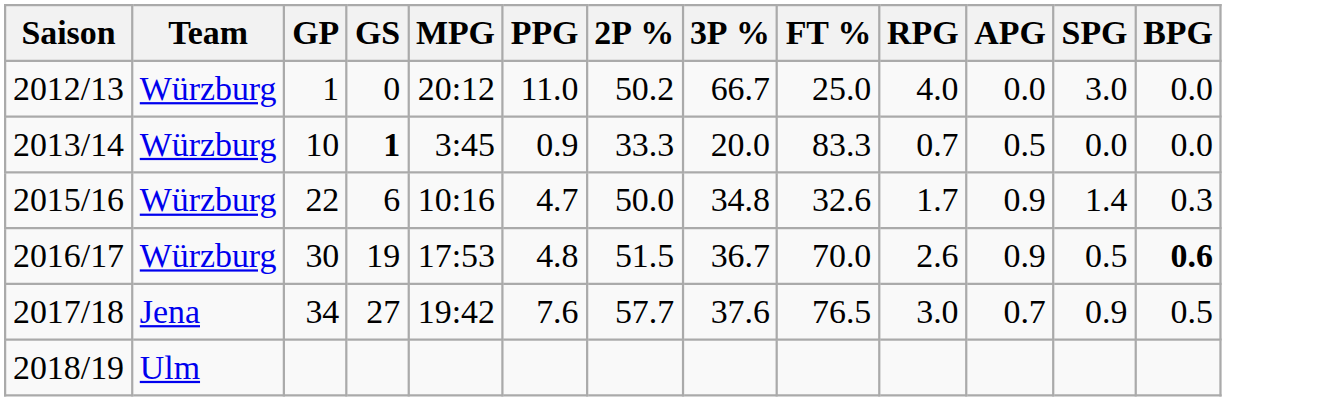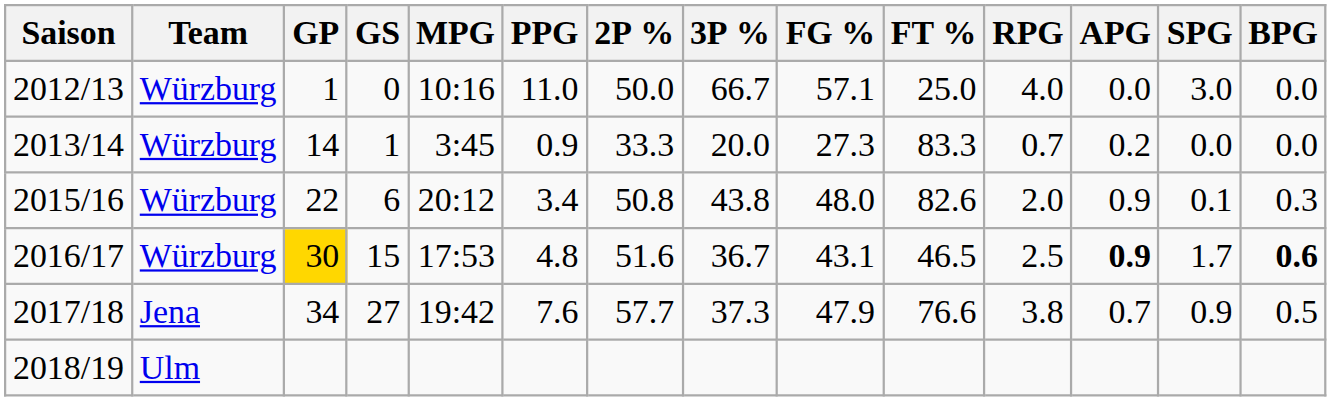 <table class="wikitable sortable" style="font-size:95%; text-align:right;">
 <tr>
 <th>Saison</th>
 <th>Team</th>
 <th>GP</th>
 <th>GS</th>
 <th>MPG</th>
 <th>PPG</th>
 <th>2P %</th>
 <th>3P %</th>
+<th>FG %</th>
 <th>FT %</th>
 <th>RPG</th>
 <th>APG</th>
 <th>SPG</th>
 <th>BPG</th>
 </tr>
 <tr>
 <td align="left">2012/13</td>
 <td align="left"><a href='#'>Würzburg</a></td>
 <td>1</td>
 <td>0</td>
-<td>20:12</td>
+<td>10:16</td>
 <td>11.0</td>
-<td>50.2</td>
+<td>50.0</td>
 <td>66.7</td>
+<td>57.1</td>
 <td>25.0</td>
 <td>4.0</td>
 <td>0.0</td>
 <td>3.0</td>
 <td>0.0</td>
 </tr>
 <tr>
 <td align="left">2013/14</td>
 <td align="left"><a href='#'>Würzburg</a></td>
-<td>10</td>
-<td><strong>1</strong></td>
+<td>14</td>
+<td>1</td>
 <td>3:45</td>
 <td>0.9</td>
 <td>33.3</td>
 <td>20.0</td>
+<td>27.3</td>
 <td>83.3</td>
 <td>0.7</td>
-<td>0.5</td>
+<td>0.2</td>
 <td>0.0</td>
 <td>0.0</td>
 </tr>
 <tr>
 <td align="left">2015/16</td>
 <td align="left"><a href='#'>Würzburg</a></td>
 <td>22</td>
 <td>6</td>
-<td>10:16</td>
-<td>4.7</td>
-<td>50.0</td>
-<td>34.8</td>
-<td>32.6</td>
-<td>1.7</td>
+<td>20:12</td>
+<td>3.4</td>
+<td>50.8</td>
+<td>43.8</td>
+<td>48.0</td>
+<td>82.6</td>
+<td>2.0</td>
 <td>0.9</td>
-<td>1.4</td>
+<td>0.1</td>
 <td>0.3</td>
 </tr>
 <tr>
 <td align="left">2016/17</td>
 <td align="left"><a href='#'>Würzburg</a></td>
-<td>30</td>
-<td>19</td>
+<td style="background: gold;">30</td>
+<td>15</td>
 <td>17:53</td>
 <td>4.8</td>
-<td>51.5</td>
+<td>51.6</td>
 <td>36.7</td>
-<td>70.0</td>
-<td>2.6</td>
-<td>0.9</td>
-<td>0.5</td>
+<td>43.1</td>
+<td>46.5</td>
+<td>2.5</td>
+<td><strong>0.9</strong></td>
+<td>1.7</td>
 <td><strong>0.6</strong></td>
 </tr>
 <tr>
 <td align="left">2017/18</td>
 <td align="left"><a href='#'>Jena</a></td>
 <td>34</td>
 <td>27</td>
 <td>19:42</td>
 <td>7.6</td>
 <td>57.7</td>
-<td>37.6</td>
-<td>76.5</td>
-<td>3.0</td>
+<td>37.3</td>
+<td>47.9</td>
+<td>76.6</td>
+<td>3.8</td>
 <td>0.7</td>
 <td>0.9</td>
 <td>0.5</td>
 </tr>
 <tr>
 <td align="left">2018/19</td>
 <td align="left"><a href='#'>Ulm</a></td>
 <td></td>
 <td></td>
 <td></td>
 <td></td>
 <td></td>
 <td></td>
 <td></td>
 <td></td>
 <td></td>
 <td></td>
 <td></td>
+<td></td>
 </tr>
 </table>
